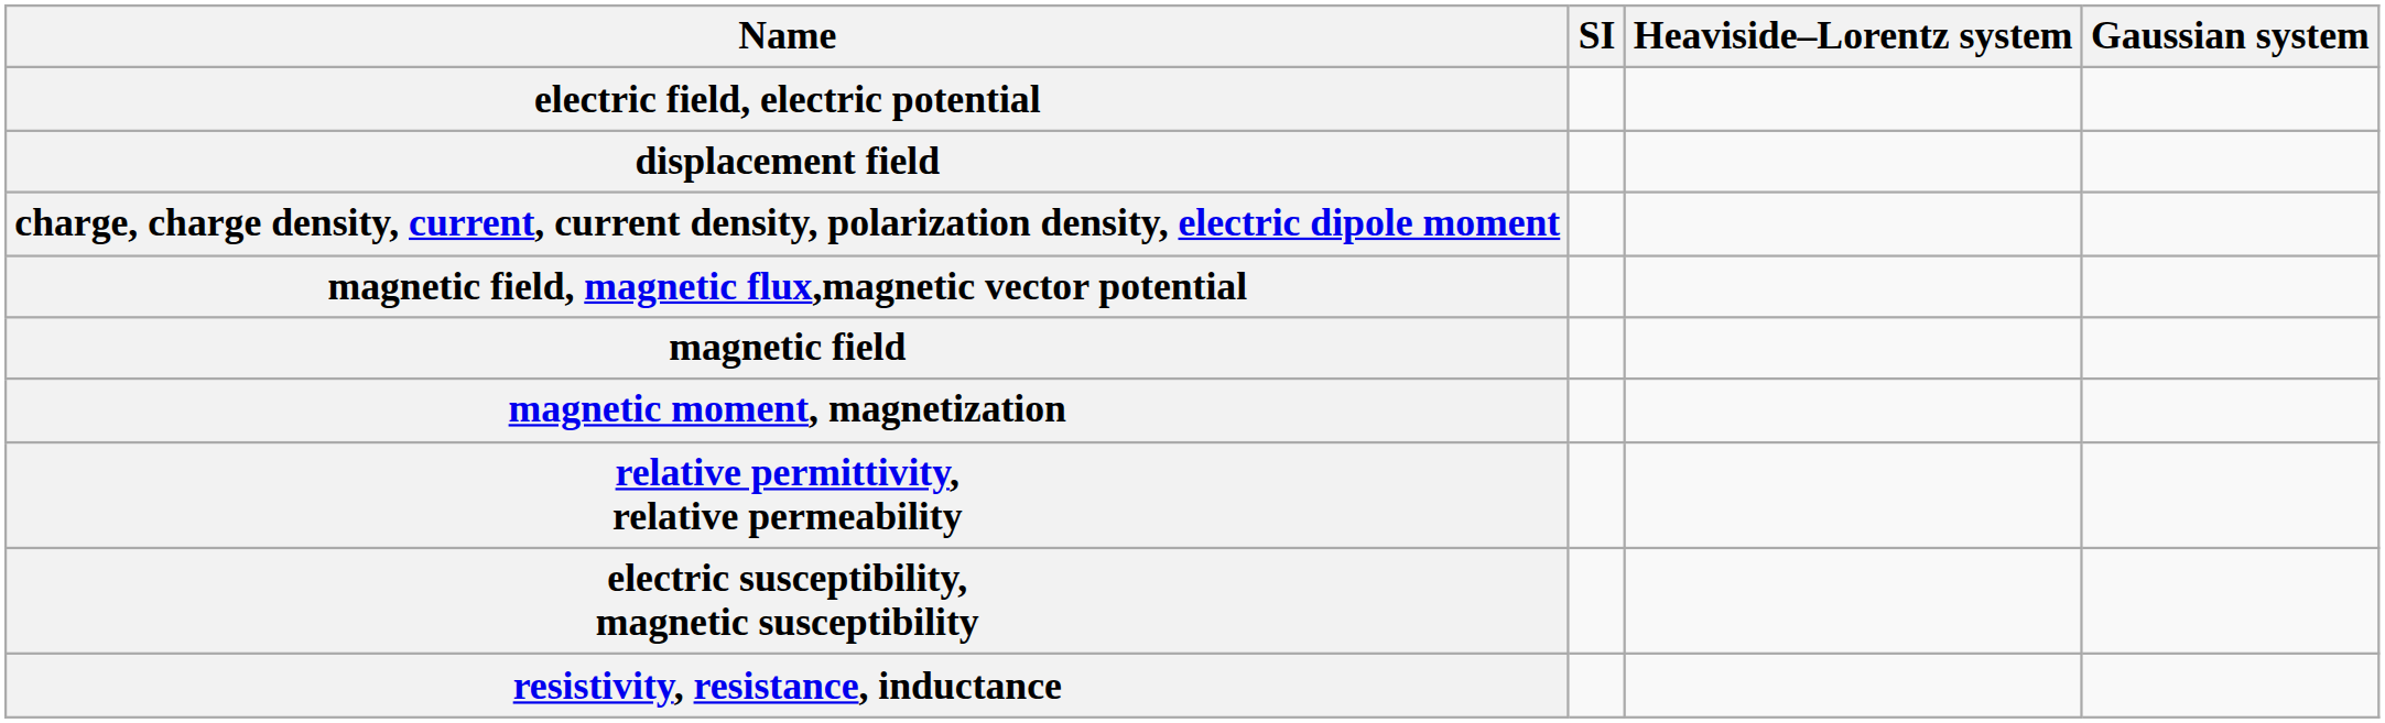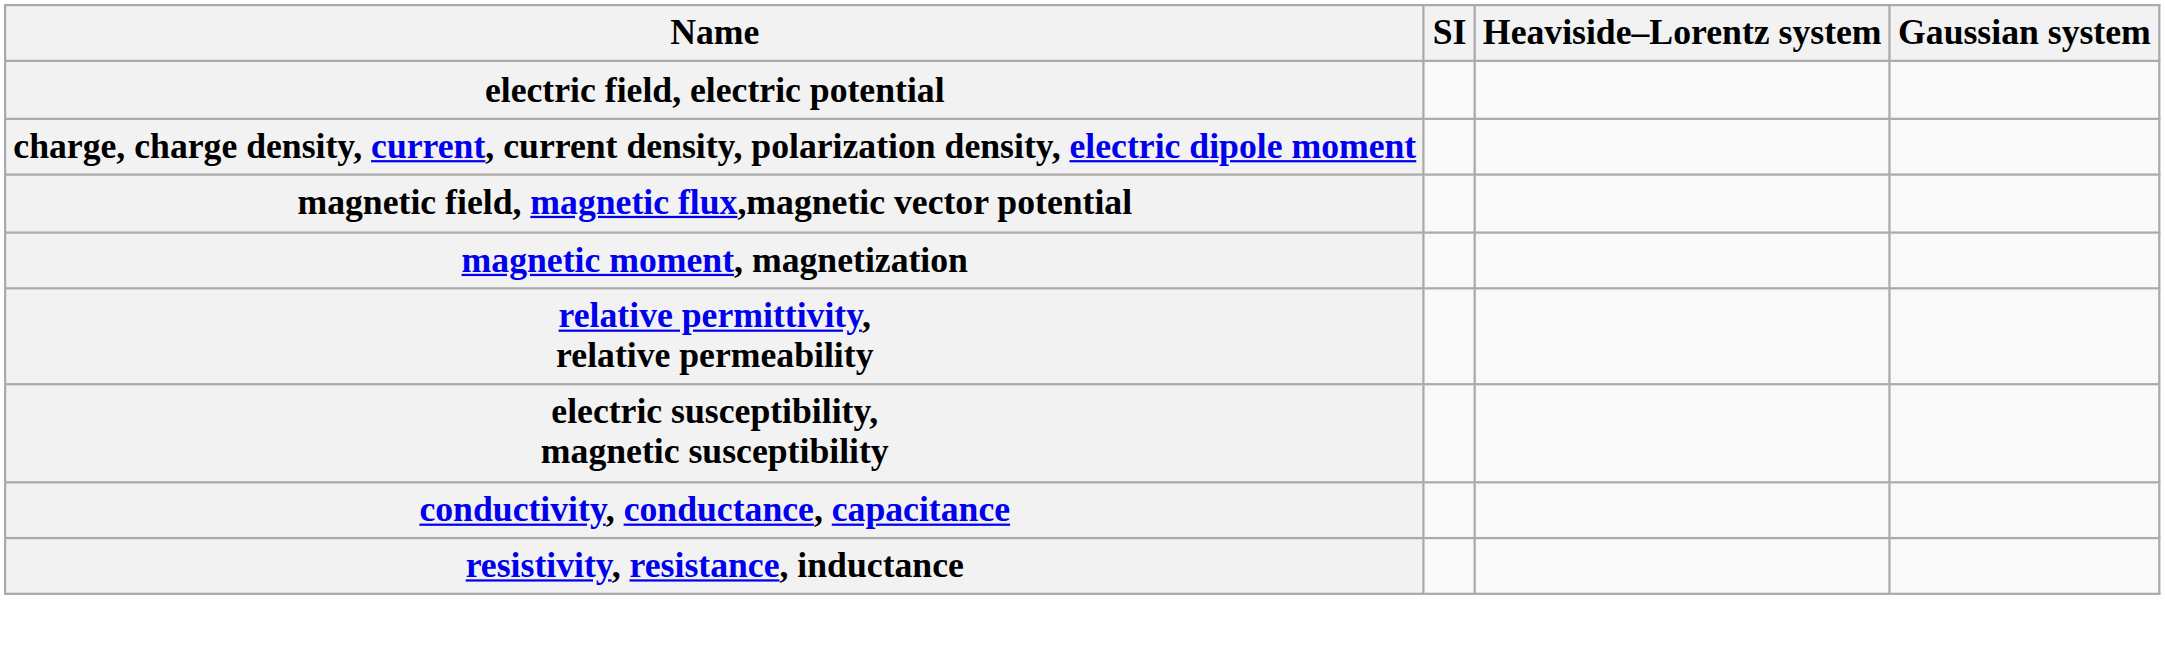 <table class="wikitable plainrowheaders">
 <tr>
 <th scope="col">Name</th>
 <th scope="col">SI</th>
 <th scope="col">Heaviside–Lorentz system</th>
 <th scope="col">Gaussian system</th>
 </tr>
 <tr>
 <th scope="row">electric field, electric potential</th>
 <td></td>
 <td></td>
 <td></td>
 </tr>
 <tr>
-<th scope="row">displacement field</th>
-<td></td>
-<td></td>
-<td></td>
-</tr>
-<tr>
 <th scope="row">charge, charge density, <a href='#'>current</a>, current density, polarization density, <a href='#'>electric dipole moment</a></th>
 <td></td>
 <td></td>
 <td></td>
 </tr>
 <tr>
 <th scope="row">magnetic  field, <a href='#'>magnetic flux</a>,magnetic vector potential</th>
-<td></td>
-<td></td>
-<td></td>
-</tr>
-<tr>
-<th scope="row">magnetic  field</th>
 <td></td>
 <td></td>
 <td></td>
 </tr>
 <tr>
 <th scope="row"><a href='#'>magnetic moment</a>, magnetization</th>
 <td></td>
 <td></td>
 <td></td>
 </tr>
 <tr>
 <th scope="row"><a href='#'>relative permittivity</a>,<br>relative permeability</th>
 <td></td>
 <td></td>
 <td></td>
 </tr>
 <tr>
 <th scope="row">electric susceptibility,<br>magnetic susceptibility</th>
 <td></td>
 <td></td>
 <td></td>
 </tr>
 <tr>
+<th scope="row"><a href='#'>conductivity</a>, <a href='#'>conductance</a>, <a href='#'>capacitance</a></th>
+<td></td>
+<td></td>
+<td></td>
+</tr>
+<tr>
 <th scope="row"><a href='#'>resistivity</a>, <a href='#'>resistance</a>, inductance</th>
 <td></td>
 <td></td>
 <td></td>
 </tr>
 </table>
